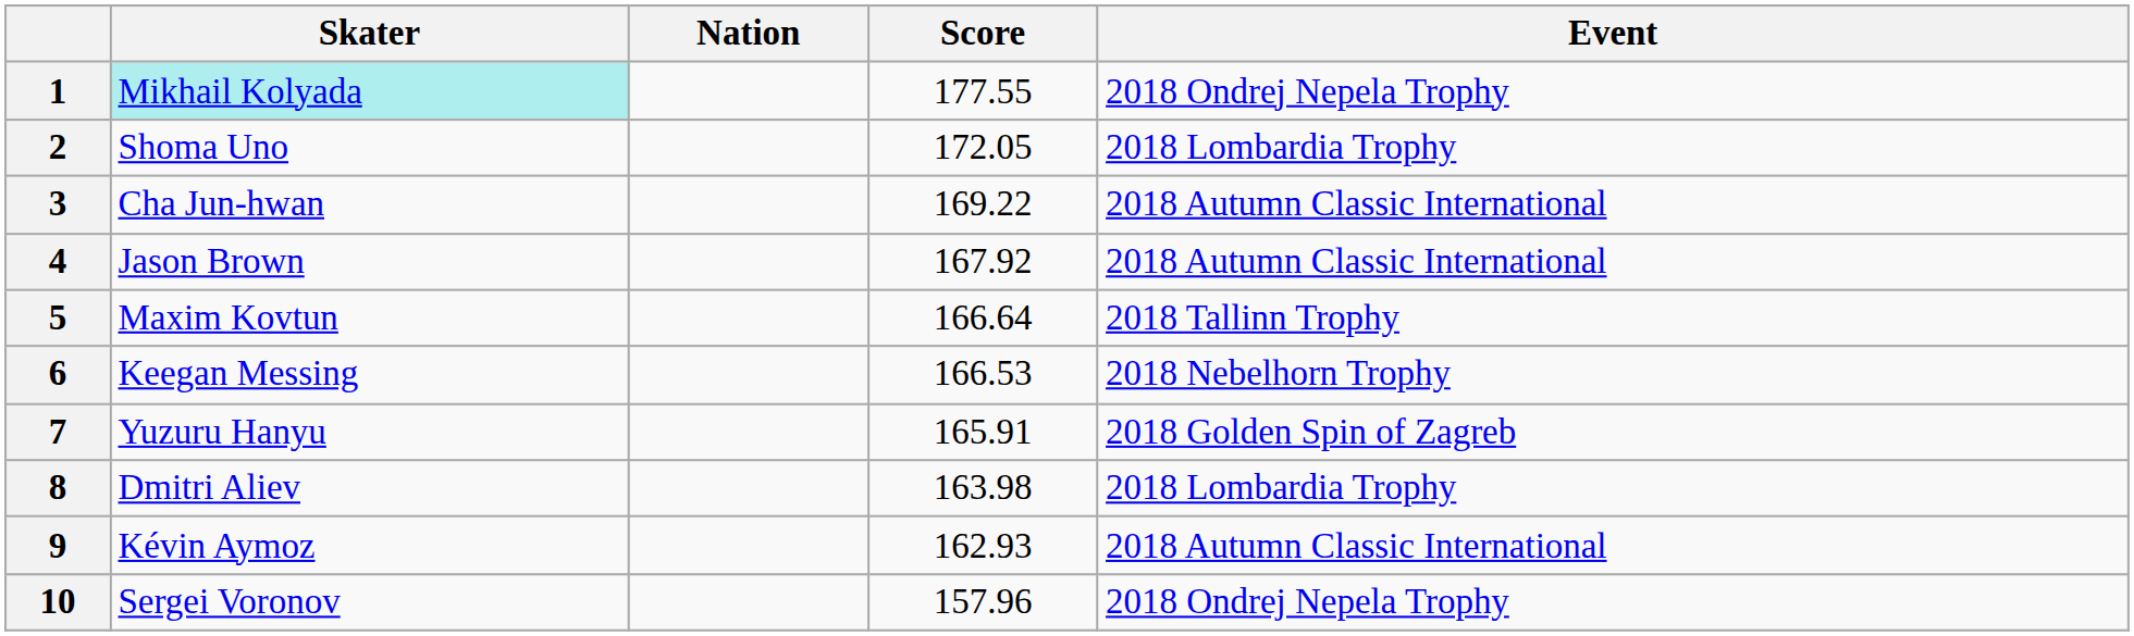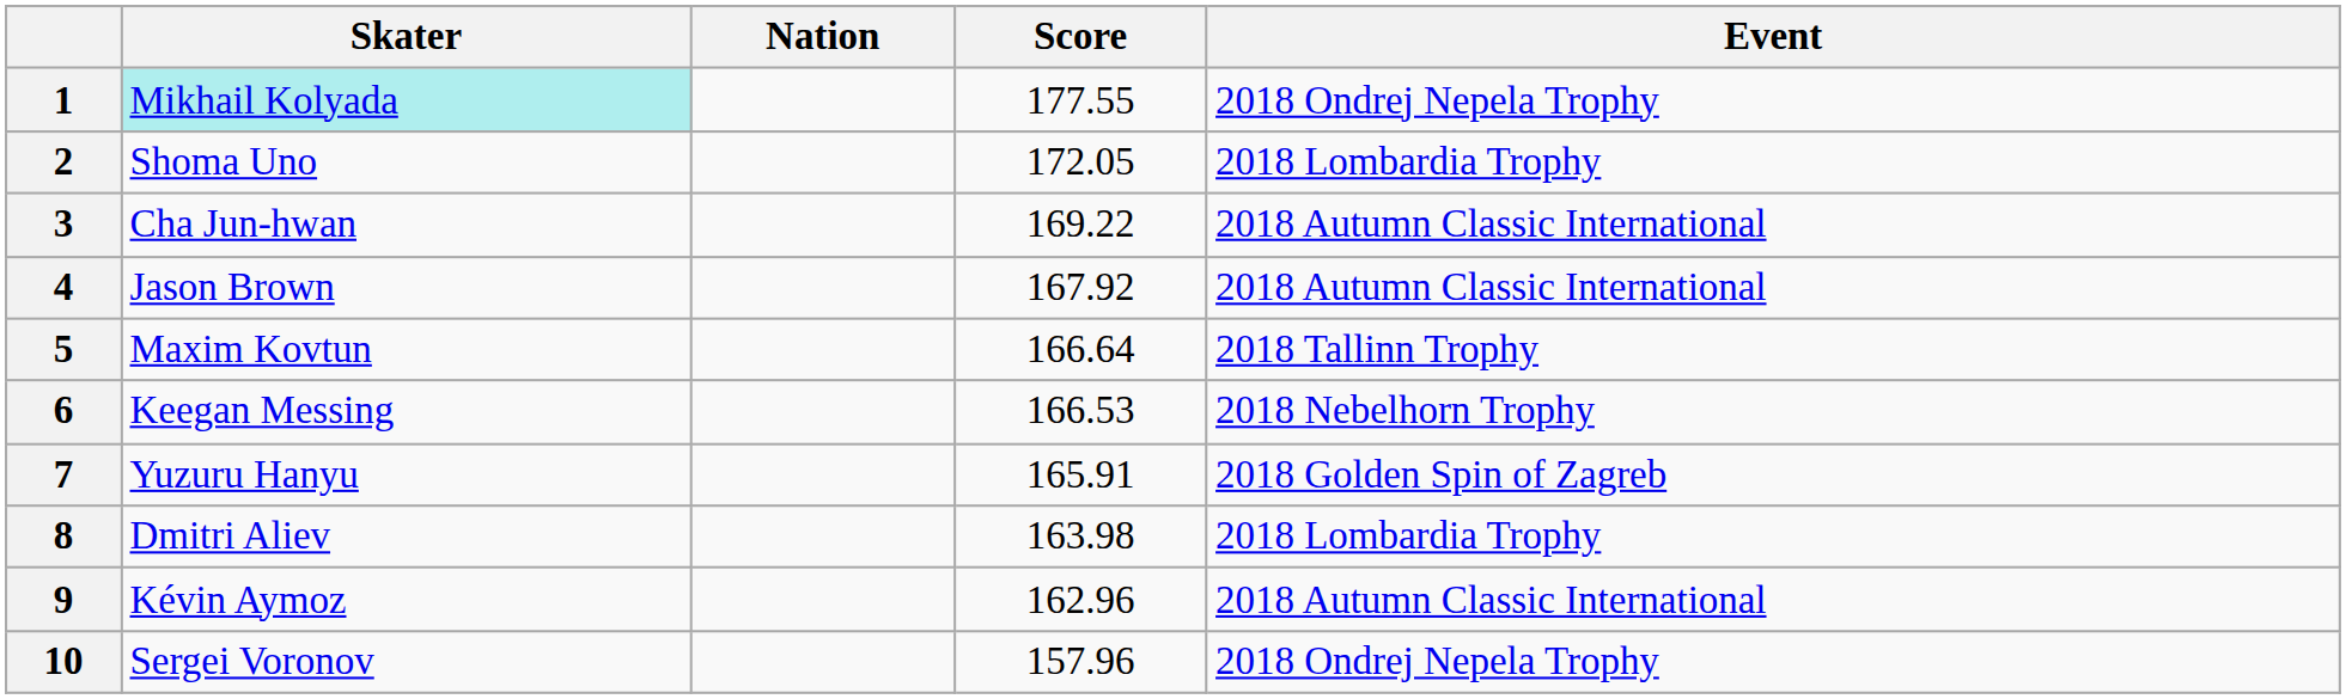 <table class="wikitable sortable" style="text-align:left; width:75%">
 <tr>
 <th scope="col"></th>
 <th scope="col">Skater</th>
 <th scope="col">Nation</th>
 <th scope="col">Score</th>
 <th scope="col">Event</th>
 </tr>
 <tr>
 <th scope="row">1</th>
 <td style="background: paleturquoise;"><a href='#'>Mikhail Kolyada</a></td>
 <td></td>
 <td style="text-align:center;">177.55</td>
 <td><a href='#'>2018 Ondrej Nepela Trophy</a></td>
 </tr>
 <tr>
 <th scope="row">2</th>
 <td><a href='#'>Shoma Uno</a></td>
 <td></td>
 <td style="text-align:center;">172.05</td>
 <td><a href='#'>2018 Lombardia Trophy</a></td>
 </tr>
 <tr>
 <th scope="row">3</th>
 <td><a href='#'>Cha Jun-hwan</a></td>
 <td></td>
 <td style="text-align:center;">169.22</td>
 <td><a href='#'>2018 Autumn Classic International</a></td>
 </tr>
 <tr>
 <th scope="row">4</th>
 <td><a href='#'>Jason Brown</a></td>
 <td></td>
 <td style="text-align:center;">167.92</td>
 <td><a href='#'>2018 Autumn Classic International</a></td>
 </tr>
 <tr>
 <th scope="row">5</th>
 <td><a href='#'>Maxim Kovtun</a></td>
 <td></td>
 <td style="text-align:center;">166.64</td>
 <td><a href='#'>2018 Tallinn Trophy</a></td>
 </tr>
 <tr>
 <th scope="row">6</th>
 <td><a href='#'>Keegan Messing</a></td>
 <td></td>
 <td style="text-align:center;">166.53</td>
 <td><a href='#'>2018 Nebelhorn Trophy</a></td>
 </tr>
 <tr>
 <th scope="row">7</th>
 <td><a href='#'>Yuzuru Hanyu</a></td>
 <td></td>
 <td style="text-align:center;">165.91</td>
 <td><a href='#'>2018 Golden Spin of Zagreb</a></td>
 </tr>
 <tr>
 <th scope="row">8</th>
 <td><a href='#'>Dmitri Aliev</a></td>
 <td></td>
 <td style="text-align:center;">163.98</td>
 <td><a href='#'>2018 Lombardia Trophy</a></td>
 </tr>
 <tr>
 <th scope="row">9</th>
 <td><a href='#'>Kévin Aymoz</a></td>
 <td></td>
-<td style="text-align:center;">162.93</td>
+<td style="text-align:center;">162.96</td>
 <td><a href='#'>2018 Autumn Classic International</a></td>
 </tr>
 <tr>
 <th scope="row">10</th>
 <td><a href='#'>Sergei Voronov</a></td>
 <td></td>
 <td style="text-align:center;">157.96</td>
 <td><a href='#'>2018 Ondrej Nepela Trophy</a></td>
 </tr>
 </table>
